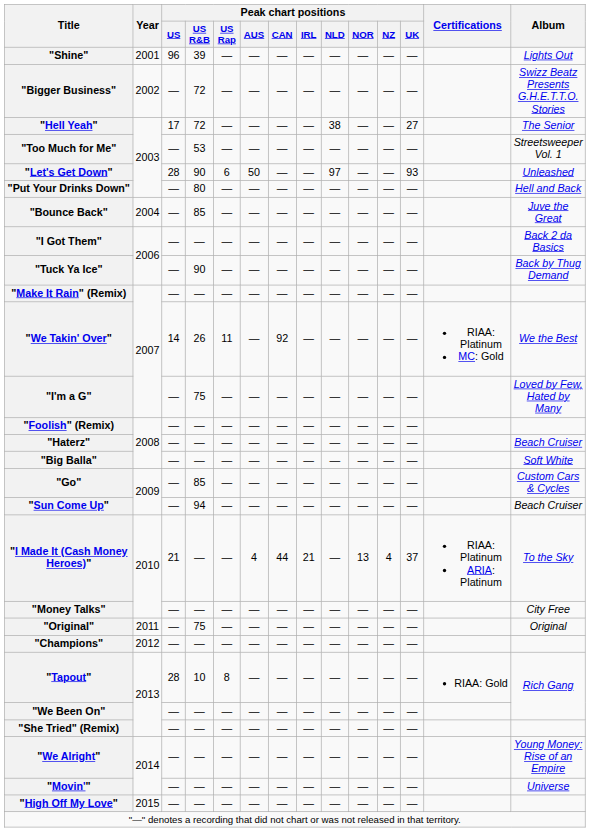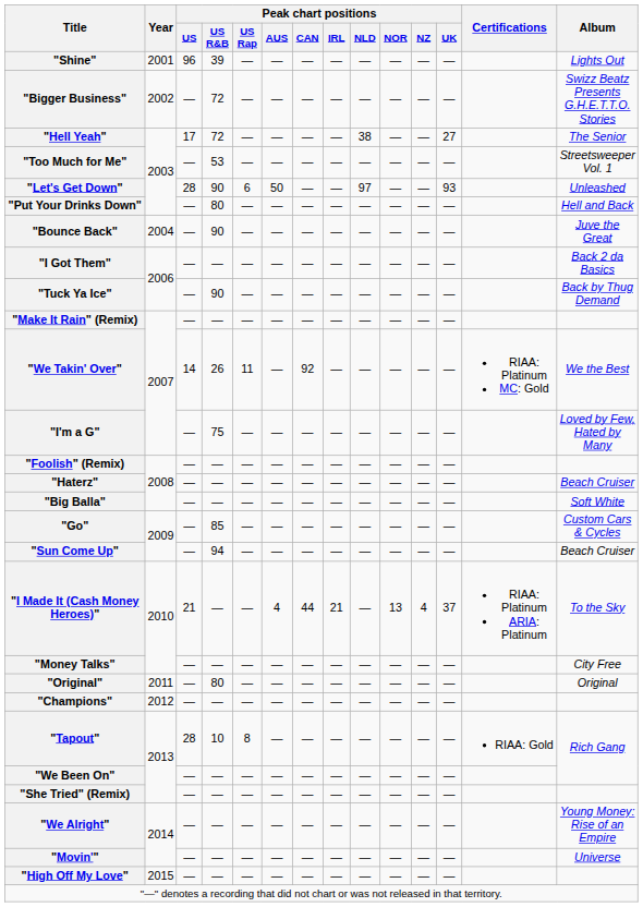 <table class="wikitable plainrowheaders" style="text-align:center;">
 <tr>
 <th scope="col" rowspan="2" style="width:21em;">Title</th>
 <th scope="col" rowspan="2">Year</th>
 <th scope="col" colspan="10">Peak chart positions</th>
 <th scope="col" rowspan="2" style="width:10em;"><a href='#'>Certifications</a></th>
 <th scope="col" rowspan="2">Album</th>
 </tr>
 <tr>
 <th scope="col" style="width:3em;font-size:90%;"><a href='#'>US</a><br></th>
 <th scope="col" style="width:3em;font-size:90%;"><a href='#'>US<br>R&B</a><br></th>
 <th scope="col" style="width:3em;font-size:90%;"><a href='#'>US<br>Rap</a><br></th>
 <th scope="col" style="width:3em;font-size:90%;"><a href='#'>AUS</a><br></th>
 <th scope="col" style="width:3em;font-size:90%;"><a href='#'>CAN</a><br></th>
 <th scope="col" style="width:3em;font-size:90%;"><a href='#'>IRL</a><br></th>
 <th scope="col" style="width:3em;font-size:90%;"><a href='#'>NLD</a><br></th>
 <th scope="col" style="width:3em;font-size:90%;"><a href='#'>NOR</a><br></th>
 <th scope="col" style="width:3em;font-size:90%;"><a href='#'>NZ</a><br></th>
 <th scope="col" style="width:3em;font-size:90%;"><a href='#'>UK</a><br></th>
 </tr>
 <tr>
 <th scope="row">"Shine"<br></th>
 <td>2001</td>
 <td>96</td>
 <td>39</td>
 <td>—</td>
 <td>—</td>
 <td>—</td>
 <td>—</td>
 <td>—</td>
 <td>—</td>
 <td>—</td>
 <td>—</td>
 <td></td>
 <td><em><a href='#'>Lights Out</a></em></td>
 </tr>
 <tr>
 <th scope="row">"Bigger Business"<br></th>
 <td>2002</td>
 <td>—</td>
 <td>72</td>
 <td>—</td>
 <td>—</td>
 <td>—</td>
 <td>—</td>
 <td>—</td>
 <td>—</td>
 <td>—</td>
 <td>—</td>
 <td></td>
 <td><em><a href='#'>Swizz Beatz Presents G.H.E.T.T.O. Stories</a></em></td>
 </tr>
 <tr>
 <th scope="row">"<a href='#'>Hell Yeah</a>"<br></th>
 <td rowspan="4">2003</td>
 <td>17</td>
 <td>72</td>
 <td>—</td>
 <td>—</td>
 <td>—</td>
 <td>—</td>
 <td>38</td>
 <td>—</td>
 <td>—</td>
 <td>27</td>
 <td></td>
 <td><em><a href='#'>The Senior</a></em></td>
 </tr>
 <tr>
 <th scope="row">"Too Much for Me"<br></th>
 <td>—</td>
 <td>53</td>
 <td>—</td>
 <td>—</td>
 <td>—</td>
 <td>—</td>
 <td>—</td>
 <td>—</td>
 <td>—</td>
 <td>—</td>
 <td></td>
 <td><em>Streetsweeper Vol. 1</em></td>
 </tr>
 <tr>
 <th scope="row">"<a href='#'>Let's Get Down</a>"<br></th>
 <td>28</td>
 <td>90</td>
 <td>6</td>
 <td>50</td>
 <td>—</td>
 <td>—</td>
 <td>97</td>
 <td>—</td>
 <td>—</td>
 <td>93</td>
 <td></td>
 <td><em><a href='#'>Unleashed</a></em></td>
 </tr>
 <tr>
 <th scope="row">"Put Your Drinks Down"<br></th>
 <td>—</td>
 <td>80</td>
 <td>—</td>
 <td>—</td>
 <td>—</td>
 <td>—</td>
 <td>—</td>
 <td>—</td>
 <td>—</td>
 <td>—</td>
 <td></td>
 <td><em><a href='#'>Hell and Back</a></em></td>
 </tr>
 <tr>
 <th scope="row">"Bounce Back"<br></th>
 <td>2004</td>
 <td>—</td>
-<td>85</td>
+<td>90</td>
 <td>—</td>
 <td>—</td>
 <td>—</td>
 <td>—</td>
 <td>—</td>
 <td>—</td>
 <td>—</td>
 <td>—</td>
 <td></td>
 <td><em><a href='#'>Juve the Great</a></em></td>
 </tr>
 <tr>
 <th scope="row">"I Got Them"<br></th>
 <td rowspan="2">2006</td>
 <td>—</td>
 <td>—</td>
 <td>—</td>
 <td>—</td>
 <td>—</td>
 <td>—</td>
 <td>—</td>
 <td>—</td>
 <td>—</td>
 <td>—</td>
 <td></td>
 <td><em><a href='#'>Back 2 da Basics</a></em></td>
 </tr>
 <tr>
 <th scope="row">"Tuck Ya Ice"<br></th>
 <td>—</td>
 <td>90</td>
 <td>—</td>
 <td>—</td>
 <td>—</td>
 <td>—</td>
 <td>—</td>
 <td>—</td>
 <td>—</td>
 <td>—</td>
 <td></td>
 <td><em><a href='#'>Back by Thug Demand</a></em></td>
 </tr>
 <tr>
 <th scope="row">"<a href='#'>Make It Rain</a>" (Remix)<br></th>
 <td rowspan="3">2007</td>
 <td>—</td>
 <td>—</td>
 <td>—</td>
 <td>—</td>
 <td>—</td>
 <td>—</td>
 <td>—</td>
 <td>—</td>
 <td>—</td>
 <td>—</td>
 <td></td>
 <td></td>
 </tr>
 <tr>
 <th scope="row">"<a href='#'>We Takin' Over</a>"<br></th>
 <td>14</td>
 <td>26</td>
 <td>11</td>
 <td>—</td>
 <td>92</td>
 <td>—</td>
 <td>—</td>
 <td>—</td>
 <td>—</td>
 <td>—</td>
 <td><br><ul><li>RIAA: Platinum</li><li><a href='#'>MC</a>: Gold</li></ul></td>
 <td><em><a href='#'>We the Best</a></em></td>
 </tr>
 <tr>
 <th scope="row">"I'm a G"<br></th>
 <td>—</td>
 <td>75</td>
 <td>—</td>
 <td>—</td>
 <td>—</td>
 <td>—</td>
 <td>—</td>
 <td>—</td>
 <td>—</td>
 <td>—</td>
 <td></td>
 <td><em><a href='#'>Loved by Few, Hated by Many</a></em></td>
 </tr>
 <tr>
 <th scope="row">"<a href='#'>Foolish</a>" (Remix)<br></th>
 <td rowspan="3">2008</td>
 <td>—</td>
 <td>—</td>
 <td>—</td>
 <td>—</td>
 <td>—</td>
 <td>—</td>
 <td>—</td>
 <td>—</td>
 <td>—</td>
 <td>—</td>
 <td></td>
 <td></td>
 </tr>
 <tr>
 <th scope="row">"Haterz"<br></th>
 <td>—</td>
 <td>—</td>
 <td>—</td>
 <td>—</td>
 <td>—</td>
 <td>—</td>
 <td>—</td>
 <td>—</td>
 <td>—</td>
 <td>—</td>
 <td></td>
 <td><em><a href='#'>Beach Cruiser</a></em></td>
 </tr>
 <tr>
 <th scope="row">"Big Balla"<br></th>
 <td>—</td>
 <td>—</td>
 <td>—</td>
 <td>—</td>
 <td>—</td>
 <td>—</td>
 <td>—</td>
 <td>—</td>
 <td>—</td>
 <td>—</td>
 <td></td>
 <td><em><a href='#'>Soft White</a></em></td>
 </tr>
 <tr>
 <th scope="row">"Go"<br></th>
 <td rowspan="2">2009</td>
 <td>—</td>
 <td>85</td>
 <td>—</td>
 <td>—</td>
 <td>—</td>
 <td>—</td>
 <td>—</td>
 <td>—</td>
 <td>—</td>
 <td>—</td>
 <td></td>
 <td><em><a href='#'>Custom Cars & Cycles</a></em></td>
 </tr>
 <tr>
 <th scope="row">"<a href='#'>Sun Come Up</a>"<br></th>
 <td>—</td>
 <td>94</td>
 <td>—</td>
 <td>—</td>
 <td>—</td>
 <td>—</td>
 <td>—</td>
 <td>—</td>
 <td>—</td>
 <td>—</td>
 <td></td>
 <td><em>Beach Cruiser</em></td>
 </tr>
 <tr>
 <th scope="row">"<a href='#'>I Made It (Cash Money Heroes)</a>"<br></th>
 <td rowspan="2">2010</td>
 <td>21</td>
 <td>—</td>
 <td>—</td>
 <td>4</td>
 <td>44</td>
 <td>21</td>
 <td>—</td>
 <td>13</td>
 <td>4</td>
 <td>37</td>
 <td><br><ul><li>RIAA: Platinum</li><li><a href='#'>ARIA</a>: Platinum</li></ul></td>
 <td><em><a href='#'>To the Sky</a></em></td>
 </tr>
 <tr>
 <th scope="row">"Money Talks"<br></th>
 <td>—</td>
 <td>—</td>
 <td>—</td>
 <td>—</td>
 <td>—</td>
 <td>—</td>
 <td>—</td>
 <td>—</td>
 <td>—</td>
 <td>—</td>
 <td></td>
 <td><em>City Free</em></td>
 </tr>
 <tr>
 <th scope="row">"Original"<br></th>
 <td>2011</td>
 <td>—</td>
-<td>75</td>
+<td>80</td>
 <td>—</td>
 <td>—</td>
 <td>—</td>
 <td>—</td>
 <td>—</td>
 <td>—</td>
 <td>—</td>
 <td>—</td>
 <td></td>
 <td><em>Original</em></td>
 </tr>
 <tr>
 <th scope="row">"Champions"<br></th>
 <td>2012</td>
 <td>—</td>
 <td>—</td>
 <td>—</td>
 <td>—</td>
 <td>—</td>
 <td>—</td>
 <td>—</td>
 <td>—</td>
 <td>—</td>
 <td>—</td>
 <td></td>
 <td></td>
 </tr>
 <tr>
 <th scope="row">"<a href='#'>Tapout</a>"<br></th>
 <td rowspan="3">2013</td>
 <td>28</td>
 <td>10</td>
 <td>8</td>
 <td>—</td>
 <td>—</td>
 <td>—</td>
 <td>—</td>
 <td>—</td>
 <td>—</td>
 <td>—</td>
 <td><br><ul><li>RIAA: Gold</li></ul></td>
 <td rowspan="2"><em><a href='#'>Rich Gang</a></em></td>
 </tr>
 <tr>
 <th scope="row">"We Been On"<br></th>
 <td>—</td>
 <td>—</td>
 <td>—</td>
 <td>—</td>
 <td>—</td>
 <td>—</td>
 <td>—</td>
 <td>—</td>
 <td>—</td>
 <td>—</td>
 <td></td>
 </tr>
 <tr>
 <th scope="row">"She Tried" (Remix)<br></th>
 <td>—</td>
 <td>—</td>
 <td>—</td>
 <td>—</td>
 <td>—</td>
 <td>—</td>
 <td>—</td>
 <td>—</td>
 <td>—</td>
 <td>—</td>
 <td></td>
 <td></td>
 </tr>
 <tr>
 <th scope="row">"<a href='#'>We Alright</a>"<br></th>
 <td rowspan="2">2014</td>
 <td>—</td>
 <td>—</td>
 <td>—</td>
 <td>—</td>
 <td>—</td>
 <td>—</td>
 <td>—</td>
 <td>—</td>
 <td>—</td>
 <td>—</td>
 <td></td>
 <td><em><a href='#'>Young Money: Rise of an Empire</a></em></td>
 </tr>
 <tr>
 <th scope="row">"<a href='#'>Movin'</a>"<br></th>
 <td>—</td>
 <td>—</td>
 <td>—</td>
 <td>—</td>
 <td>—</td>
 <td>—</td>
 <td>—</td>
 <td>—</td>
 <td>—</td>
 <td>—</td>
 <td></td>
 <td><em><a href='#'>Universe</a></em></td>
 </tr>
 <tr>
 <th scope="row">"<a href='#'>High Off My Love</a>"<br></th>
 <td>2015</td>
 <td>—</td>
 <td>—</td>
 <td>—</td>
 <td>—</td>
 <td>—</td>
 <td>—</td>
 <td>—</td>
 <td>—</td>
 <td>—</td>
 <td>—</td>
 <td></td>
 <td></td>
 </tr>
 <tr>
 <td colspan="14" style="font-size:90%">"—" denotes a recording that did not chart or was not released in that territory.</td>
 </tr>
 </table>
